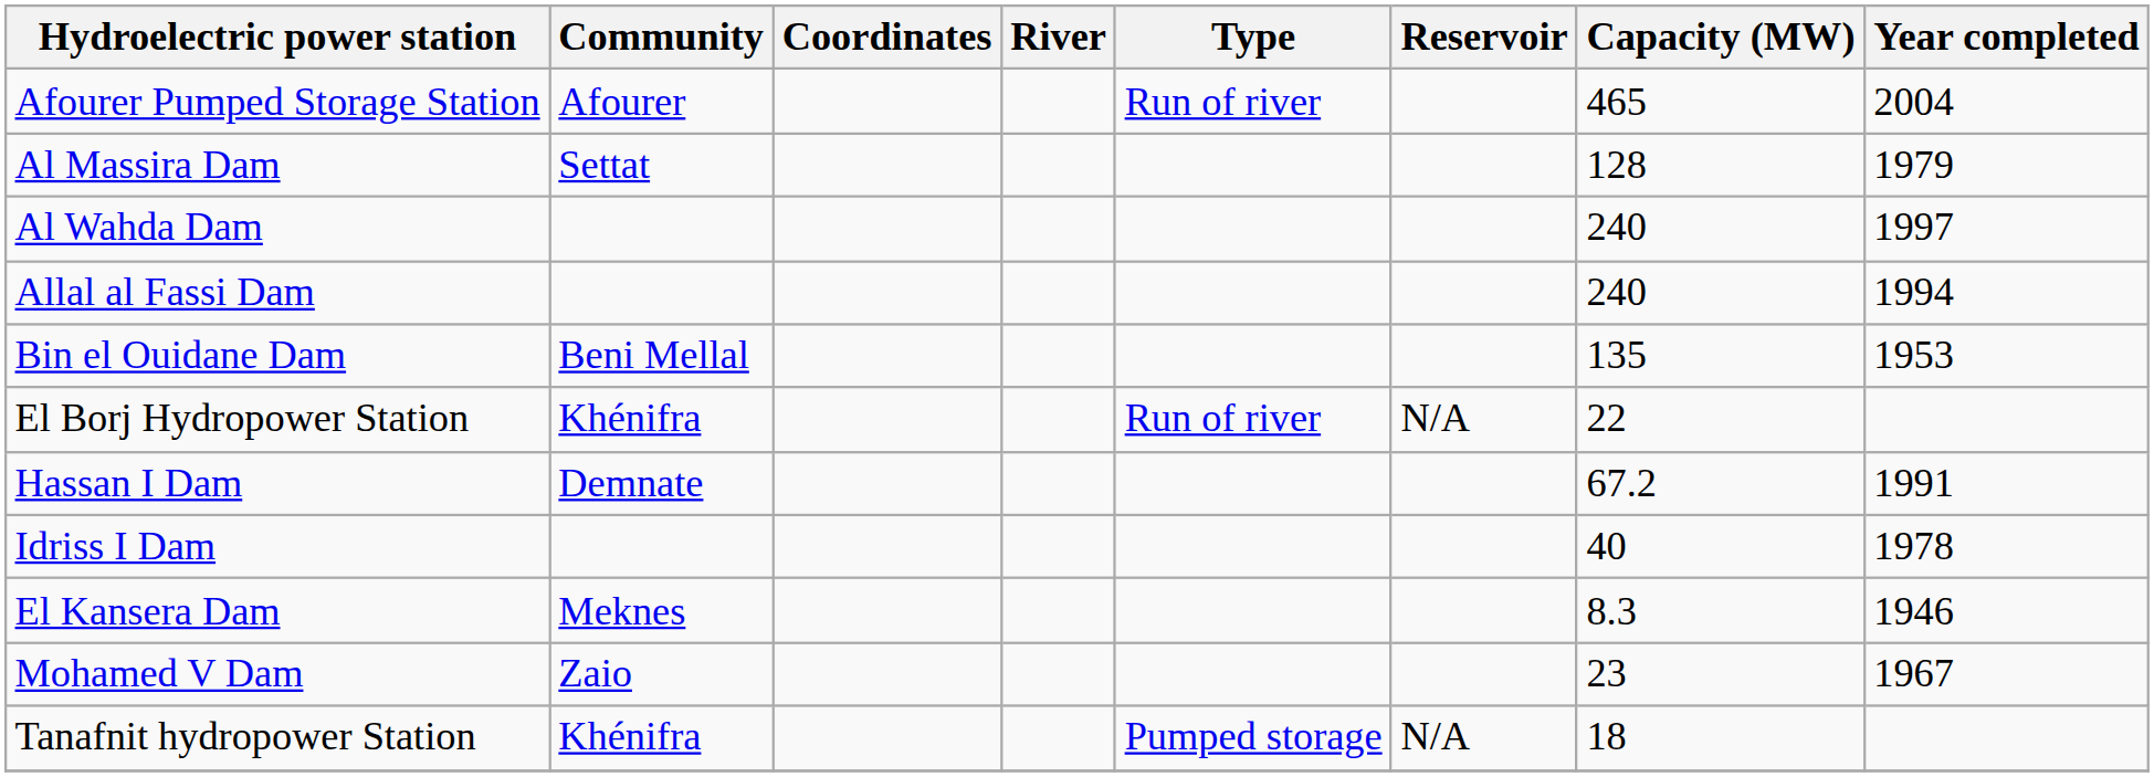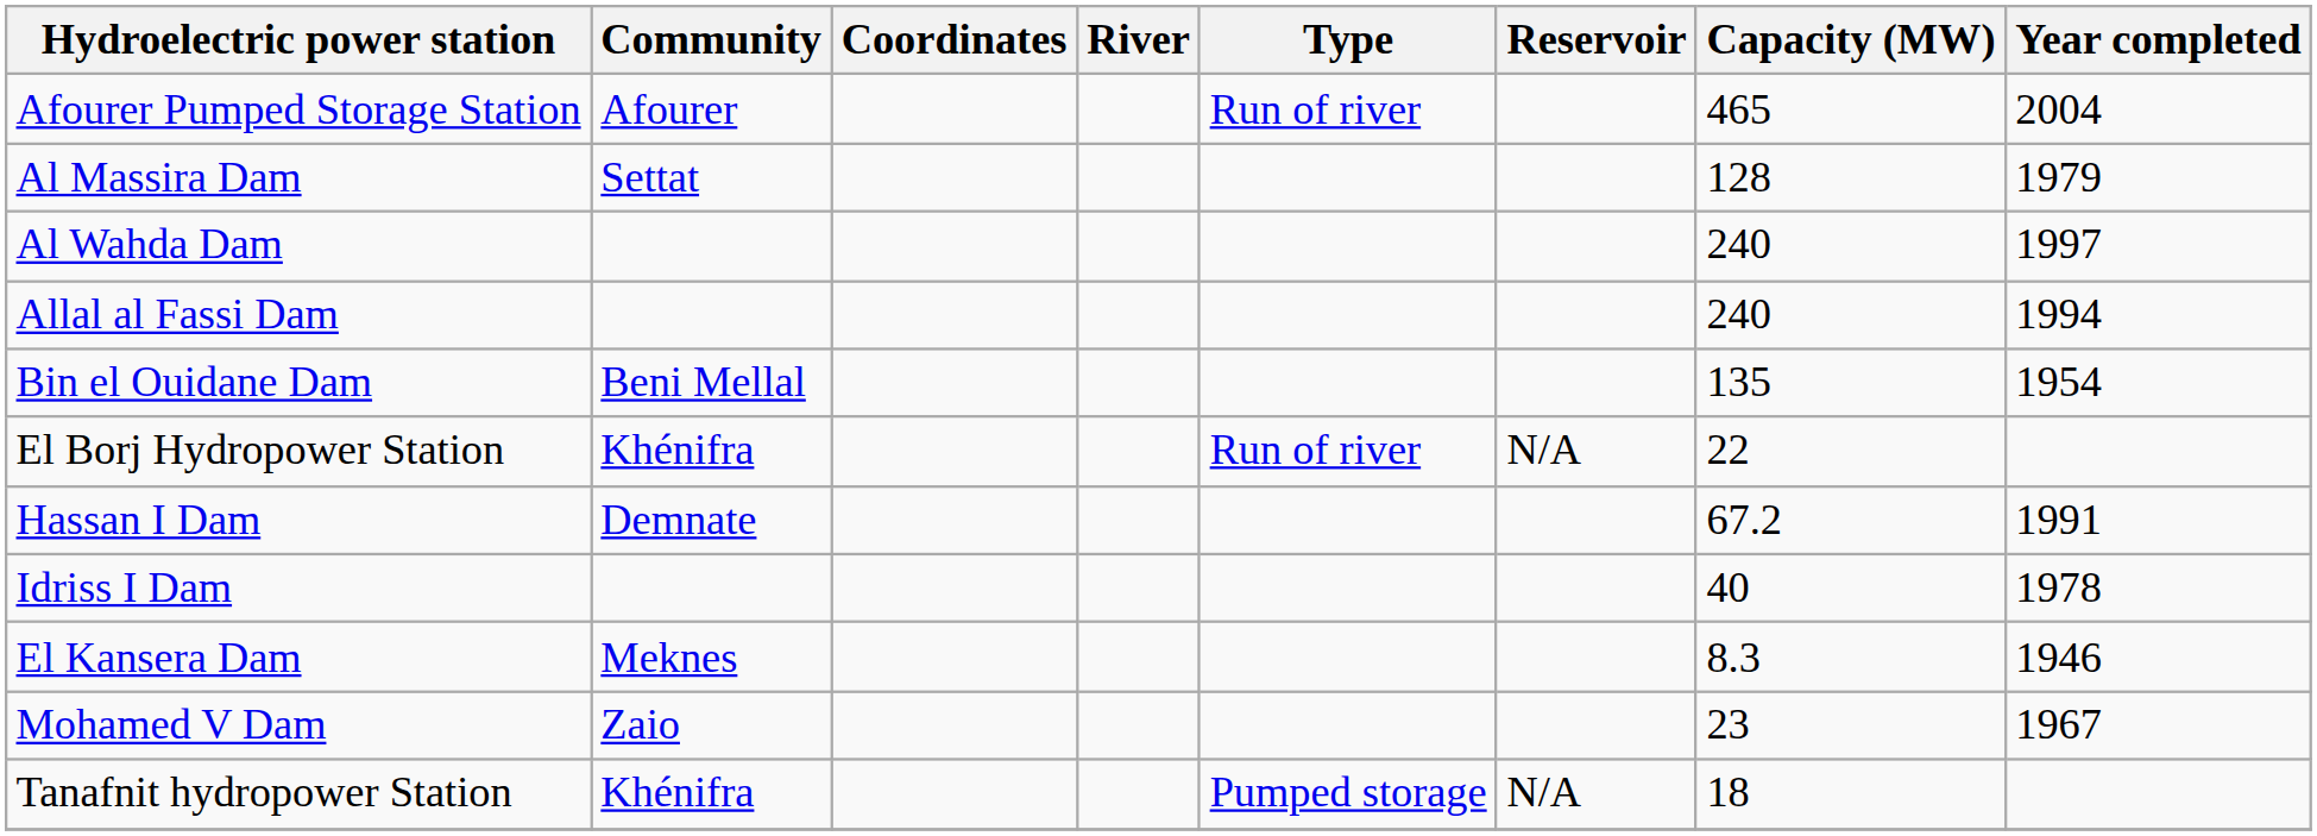 <table class="wikitable sortable">
 <tr>
 <th>Hydroelectric power station</th>
 <th>Community</th>
 <th>Coordinates</th>
 <th>River</th>
 <th>Type</th>
 <th>Reservoir</th>
 <th>Capacity (MW)</th>
 <th>Year completed</th>
 </tr>
 <tr>
 <td><a href='#'>Afourer Pumped Storage Station</a></td>
 <td><a href='#'>Afourer</a></td>
 <td></td>
 <td></td>
 <td><a href='#'>Run of river</a></td>
 <td></td>
 <td>465</td>
 <td>2004</td>
 </tr>
 <tr>
 <td><a href='#'>Al Massira Dam</a></td>
 <td><a href='#'>Settat</a></td>
 <td></td>
 <td></td>
 <td></td>
 <td></td>
 <td>128</td>
 <td>1979</td>
 </tr>
 <tr>
 <td><a href='#'>Al Wahda Dam</a></td>
 <td></td>
 <td></td>
 <td></td>
 <td></td>
 <td></td>
 <td>240</td>
 <td>1997</td>
 </tr>
 <tr>
 <td><a href='#'>Allal al Fassi Dam</a></td>
 <td></td>
 <td></td>
 <td></td>
 <td></td>
 <td></td>
 <td>240</td>
 <td>1994</td>
 </tr>
 <tr>
 <td><a href='#'>Bin el Ouidane Dam</a></td>
 <td><a href='#'>Beni Mellal</a></td>
 <td></td>
 <td></td>
 <td></td>
 <td></td>
 <td>135</td>
-<td>1953</td>
+<td>1954</td>
 </tr>
 <tr>
 <td>El Borj Hydropower Station</td>
 <td><a href='#'>Khénifra</a></td>
 <td></td>
 <td></td>
 <td><a href='#'>Run of river</a></td>
 <td>N/A</td>
 <td>22</td>
 <td></td>
 </tr>
 <tr>
 <td><a href='#'>Hassan I Dam</a></td>
 <td><a href='#'>Demnate</a></td>
 <td></td>
 <td></td>
 <td></td>
 <td></td>
 <td>67.2</td>
 <td>1991</td>
 </tr>
 <tr>
 <td><a href='#'>Idriss I Dam</a></td>
 <td></td>
 <td></td>
 <td></td>
 <td></td>
 <td></td>
 <td>40</td>
 <td>1978</td>
 </tr>
 <tr>
 <td><a href='#'>El Kansera Dam</a></td>
 <td><a href='#'>Meknes</a></td>
 <td></td>
 <td></td>
 <td></td>
 <td></td>
 <td>8.3</td>
 <td>1946</td>
 </tr>
 <tr>
 <td><a href='#'>Mohamed V Dam</a></td>
 <td><a href='#'>Zaio</a></td>
 <td></td>
 <td></td>
 <td></td>
 <td></td>
 <td>23</td>
 <td>1967</td>
 </tr>
 <tr>
 <td>Tanafnit hydropower Station</td>
 <td><a href='#'>Khénifra</a></td>
 <td></td>
 <td></td>
 <td><a href='#'>Pumped storage</a></td>
 <td>N/A</td>
 <td>18</td>
 <td></td>
 </tr>
 <tr>
 </tr>
 </table>
